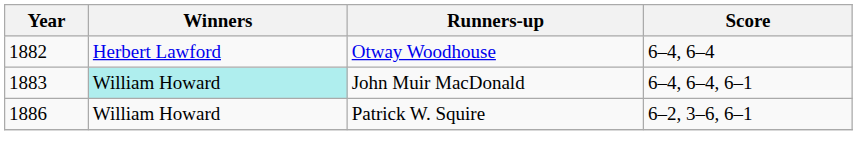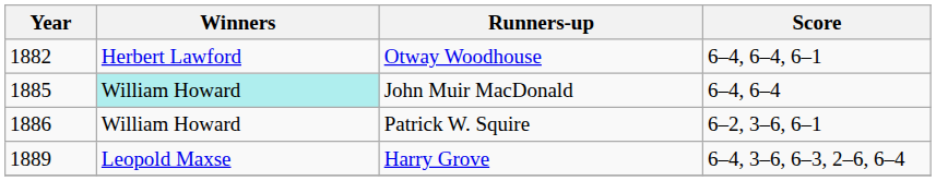 <table class="wikitable" style="font-size:95%;">
 <tr>
 <th style="width:60px;">Year</th>
 <th style="width:200px;">Winners</th>
 <th style="width:230px;">Runners-up</th>
 <th style="width:160px;">Score</th>
 </tr>
 <tr>
 <td>1882</td>
 <td> <a href='#'>Herbert Lawford</a></td>
 <td> <a href='#'>Otway Woodhouse</a></td>
-<td>6–4, 6–4</td>
+<td>6–4, 6–4, 6–1</td>
 </tr>
 <tr>
-<td>1883</td>
+<td>1885</td>
 <td style="background: paleturquoise;"> William Howard</td>
 <td> John Muir MacDonald</td>
-<td>6–4, 6–4, 6–1</td>
+<td>6–4, 6–4</td>
 </tr>
 <tr>
 <td>1886</td>
 <td> William Howard</td>
 <td> Patrick W. Squire</td>
 <td>6–2, 3–6, 6–1</td>
 </tr>
 <tr>
+<td>1889</td>
+<td> <a href='#'>Leopold Maxse</a></td>
+<td> <a href='#'>Harry Grove</a></td>
+<td>6–4, 3–6, 6–3, 2–6, 6–4</td>
+</tr>
+<tr>
 </tr>
 </table>
